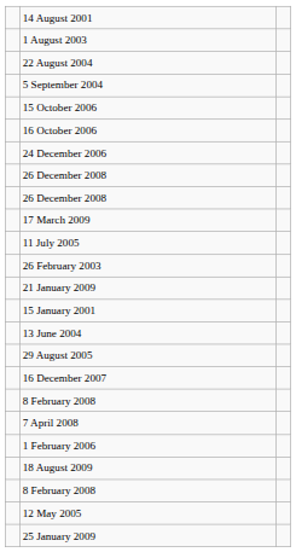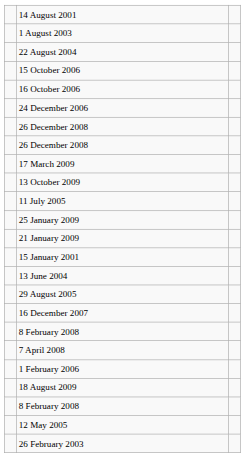 <table class="wikitable" style="font-size: 89%; float: left; width: 26em; margin-right: 1em; height: 700px">
 <tr>
 <td></td>
 <td>14 August 2001</td>
 <td><small></small></td>
 </tr>
 <tr>
 <td></td>
 <td>1 August 2003</td>
 <td><small></small></td>
 </tr>
 <tr>
 <td></td>
 <td>22 August 2004</td>
-<td><small></small></td>
-</tr>
-<tr>
-<td></td>
-<td>5 September 2004</td>
 <td><small></small></td>
 </tr>
 <tr>
 <td></td>
 <td>15 October 2006</td>
 <td><small></small></td>
 </tr>
 <tr>
 <td></td>
 <td>16 October 2006</td>
 <td><small></small></td>
 </tr>
 <tr>
 <td></td>
 <td>24 December 2006</td>
 <td><small></small></td>
 </tr>
 <tr>
 <td></td>
 <td>26 December 2008</td>
 <td><small></small></td>
 </tr>
 <tr>
 <td></td>
 <td>26 December 2008</td>
 <td><small></small></td>
 </tr>
 <tr>
 <td></td>
 <td>17 March 2009</td>
 <td><small></small></td>
 </tr>
 <tr>
 <td></td>
+<td>13 October 2009</td>
+<td><small></small></td>
+</tr>
+<tr>
+<td></td>
 <td>11 July 2005</td>
 <td><small></small></td>
 </tr>
 <tr>
 <td></td>
-<td>26 February 2003</td>
+<td>25 January 2009</td>
 <td><small></small></td>
 </tr>
 <tr>
 <td></td>
 <td>21 January 2009</td>
 <td><small></small></td>
 </tr>
 <tr>
 <td></td>
 <td>15 January 2001</td>
 <td><small></small></td>
 </tr>
 <tr>
 <td></td>
 <td>13 June 2004</td>
 <td><small></small></td>
 </tr>
 <tr>
 <td></td>
 <td>29 August 2005</td>
 <td><small></small></td>
 </tr>
 <tr>
 <td></td>
 <td>16 December 2007</td>
 <td><small></small></td>
 </tr>
 <tr>
 <td></td>
 <td>8 February 2008</td>
 <td><small></small></td>
 </tr>
 <tr>
 <td></td>
 <td>7 April 2008</td>
 <td><small></small></td>
 </tr>
 <tr>
 <td></td>
 <td>1 February 2006</td>
 <td><small></small></td>
 </tr>
 <tr>
 <td></td>
 <td>18 August 2009</td>
 <td><small></small></td>
 </tr>
 <tr>
 <td></td>
 <td>8 February 2008</td>
 <td><small></small></td>
 </tr>
 <tr>
 <td></td>
 <td>12 May 2005</td>
 <td><small></small></td>
 </tr>
 <tr>
 <td></td>
-<td>25 January 2009</td>
+<td>26 February 2003</td>
 <td><small></small></td>
 </tr>
 </table>
